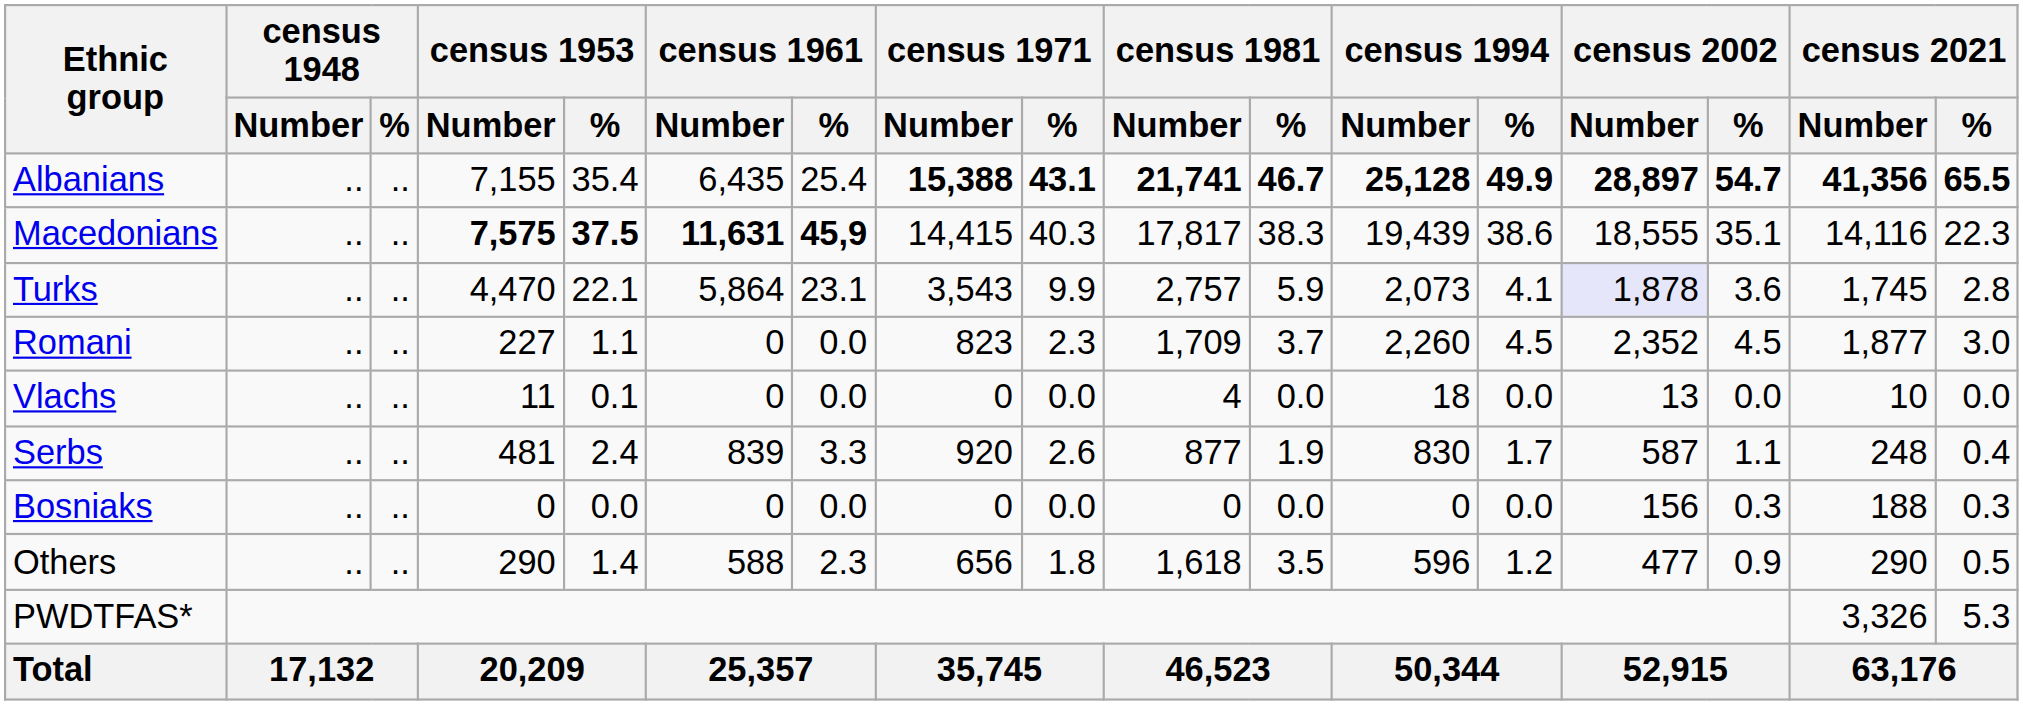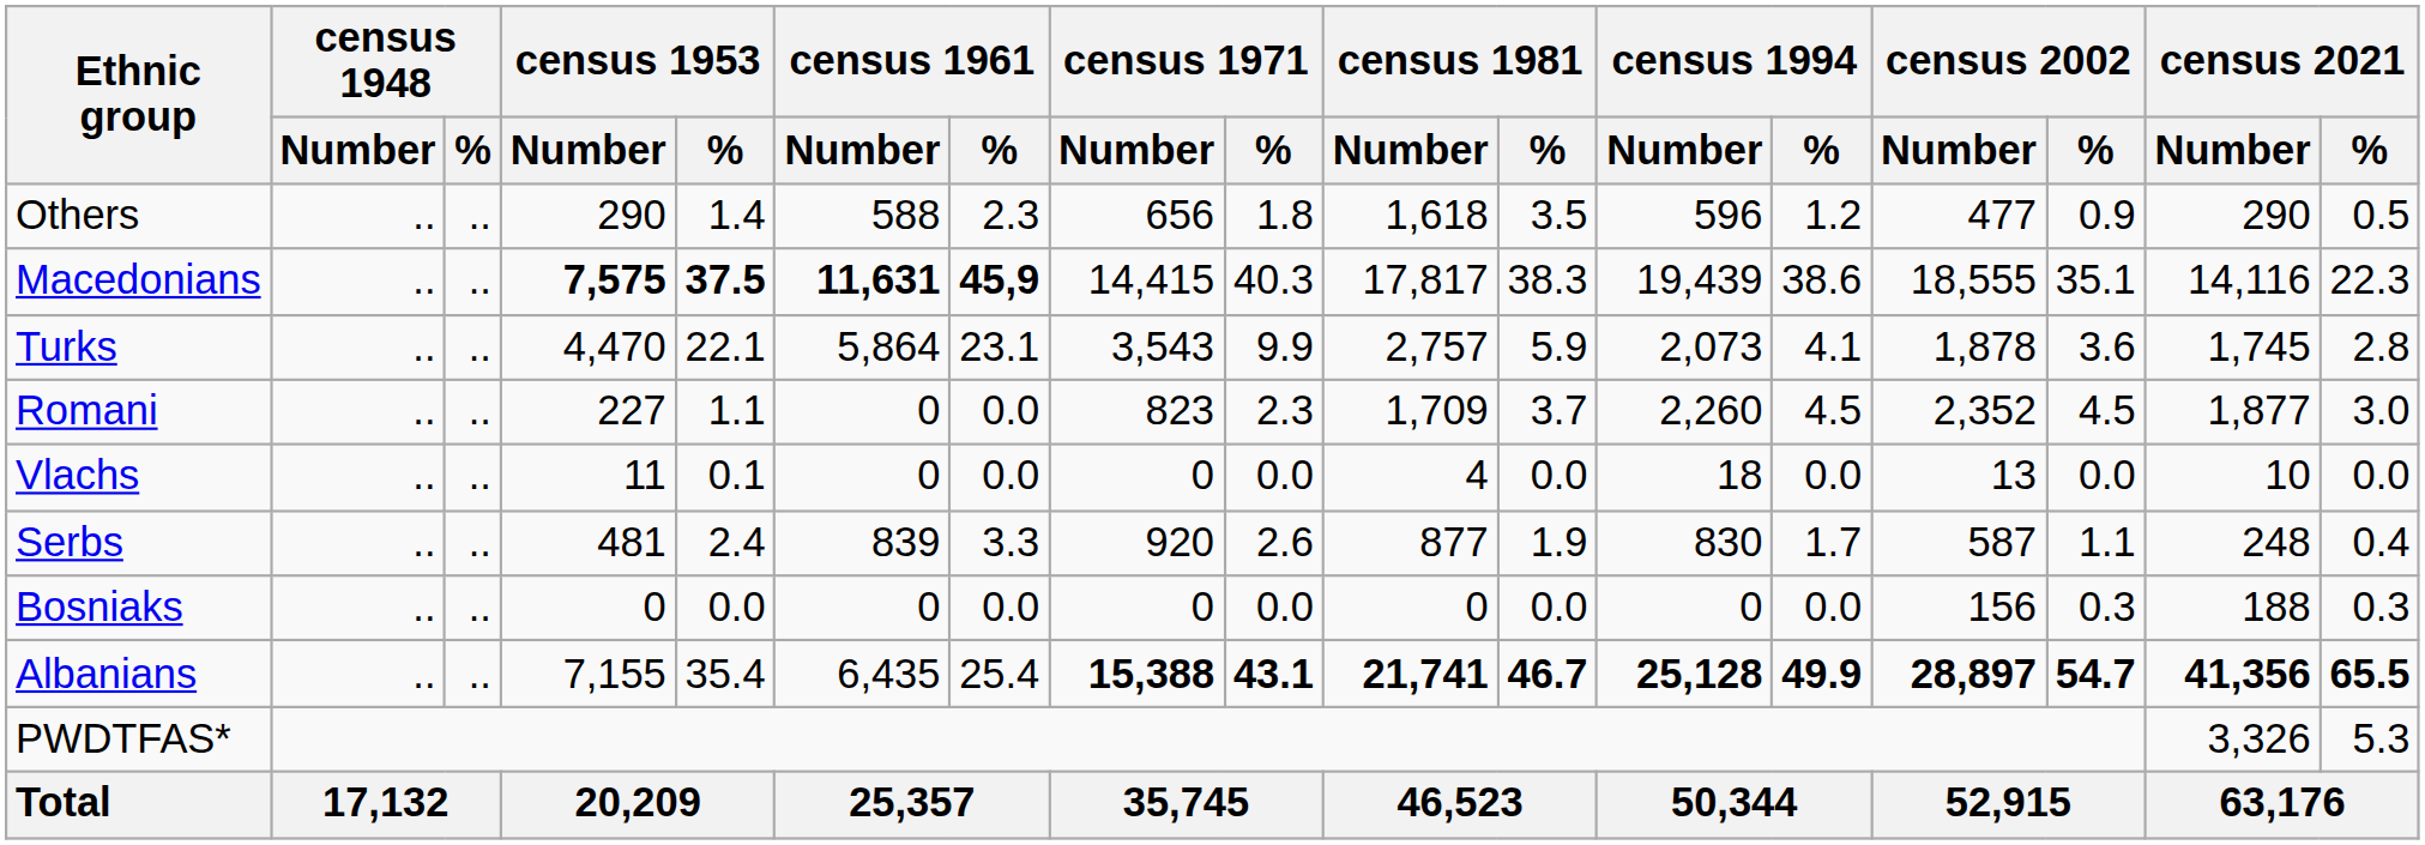 <table class="wikitable">
 <tr style="background:#e0e0e0;">
 <th rowspan="2">Ethnic<br>group</th>
 <th colspan="2">census 1948</th>
 <th colspan="2">census 1953</th>
 <th colspan="2">census 1961</th>
 <th colspan="2">census 1971</th>
 <th colspan="2">census 1981</th>
 <th colspan="2">census 1994</th>
 <th colspan="2">census 2002</th>
 <th colspan="2">census 2021</th>
 </tr>
 <tr style="background:#e0e0e0;">
 <th>Number</th>
 <th>%</th>
 <th>Number</th>
 <th>%</th>
 <th>Number</th>
 <th>%</th>
 <th>Number</th>
 <th>%</th>
 <th>Number</th>
 <th>%</th>
 <th>Number</th>
 <th>%</th>
 <th>Number</th>
 <th>%</th>
 <th>Number</th>
 <th>%</th>
 </tr>
 <tr>
-<td><a href='#'>Albanians</a></td>
+<td>Others</td>
 <td style="text-align:right;">..</td>
 <td style="text-align:right;">..</td>
-<td style="text-align:right;">7,155</td>
-<td style="text-align:right;">35.4</td>
-<td style="text-align:right;">6,435</td>
-<td style="text-align:right;">25.4</td>
-<td style="text-align:right;"><strong>15,388</strong></td>
-<td style="text-align:right;"><strong>43.1</strong></td>
-<td style="text-align:right;"><strong>21,741</strong></td>
-<td style="text-align:right;"><strong>46.7</strong></td>
-<td style="text-align:right;"><strong>25,128</strong></td>
-<td style="text-align:right;"><strong>49.9</strong></td>
-<td style="text-align:right;"><strong>28,897</strong></td>
-<td style="text-align:right;"><strong>54.7</strong></td>
-<td style="text-align:right;"><strong>41,356</strong></td>
-<td style="text-align:right;"><strong>65.5</strong></td>
+<td style="text-align:right;">290</td>
+<td style="text-align:right;">1.4</td>
+<td style="text-align:right;">588</td>
+<td style="text-align:right;">2.3</td>
+<td style="text-align:right;">656</td>
+<td style="text-align:right;">1.8</td>
+<td style="text-align:right;">1,618</td>
+<td style="text-align:right;">3.5</td>
+<td style="text-align:right;">596</td>
+<td style="text-align:right;">1.2</td>
+<td style="text-align:right;">477</td>
+<td style="text-align:right;">0.9</td>
+<td style="text-align:right;">290</td>
+<td style="text-align:right;">0.5</td>
 </tr>
 <tr>
 <td><a href='#'>Macedonians</a></td>
 <td style="text-align:right;">..</td>
 <td style="text-align:right;">..</td>
 <td style="text-align:right;"><strong>7,575</strong></td>
 <td style="text-align:right;"><strong>37.5</strong></td>
 <td style="text-align:right;"><strong>11,631</strong></td>
 <td style="text-align:right;"><strong>45,9</strong></td>
 <td style="text-align:right;">14,415</td>
 <td style="text-align:right;">40.3</td>
 <td style="text-align:right;">17,817</td>
 <td style="text-align:right;">38.3</td>
 <td style="text-align:right;">19,439</td>
 <td style="text-align:right;">38.6</td>
 <td style="text-align:right;">18,555</td>
 <td style="text-align:right;">35.1</td>
 <td style="text-align:right;">14,116</td>
 <td style="text-align:right;">22.3</td>
 </tr>
 <tr>
 <td><a href='#'>Turks</a></td>
 <td style="text-align:right;">..</td>
 <td style="text-align:right;">..</td>
 <td style="text-align:right;">4,470</td>
 <td style="text-align:right;">22.1</td>
 <td style="text-align:right;">5,864</td>
 <td style="text-align:right;">23.1</td>
 <td style="text-align:right;">3,543</td>
 <td style="text-align:right;">9.9</td>
 <td style="text-align:right;">2,757</td>
 <td style="text-align:right;">5.9</td>
 <td style="text-align:right;">2,073</td>
 <td style="text-align:right;">4.1</td>
-<td style="background: lavender; text-align:right;">1,878</td>
+<td style="text-align:right;">1,878</td>
 <td style="text-align:right;">3.6</td>
 <td style="text-align:right;">1,745</td>
 <td style="text-align:right;">2.8</td>
 </tr>
 <tr>
 <td><a href='#'>Romani</a></td>
 <td style="text-align:right;">..</td>
 <td style="text-align:right;">..</td>
 <td style="text-align:right;">227</td>
 <td style="text-align:right;">1.1</td>
 <td style="text-align:right;">0</td>
 <td style="text-align:right;">0.0</td>
 <td style="text-align:right;">823</td>
 <td style="text-align:right;">2.3</td>
 <td style="text-align:right;">1,709</td>
 <td style="text-align:right;">3.7</td>
 <td style="text-align:right;">2,260</td>
 <td style="text-align:right;">4.5</td>
 <td style="text-align:right;">2,352</td>
 <td style="text-align:right;">4.5</td>
 <td style="text-align:right;">1,877</td>
 <td style="text-align:right;">3.0</td>
 </tr>
 <tr>
 <td><a href='#'>Vlachs</a></td>
 <td style="text-align:right;">..</td>
 <td style="text-align:right;">..</td>
 <td style="text-align:right;">11</td>
 <td style="text-align:right;">0.1</td>
 <td style="text-align:right;">0</td>
 <td style="text-align:right;">0.0</td>
 <td style="text-align:right;">0</td>
 <td style="text-align:right;">0.0</td>
 <td style="text-align:right;">4</td>
 <td style="text-align:right;">0.0</td>
 <td style="text-align:right;">18</td>
 <td style="text-align:right;">0.0</td>
 <td style="text-align:right;">13</td>
 <td style="text-align:right;">0.0</td>
 <td style="text-align:right;">10</td>
 <td style="text-align:right;">0.0</td>
 </tr>
 <tr>
 <td><a href='#'>Serbs</a></td>
 <td style="text-align:right;">..</td>
 <td style="text-align:right;">..</td>
 <td style="text-align:right;">481</td>
 <td style="text-align:right;">2.4</td>
 <td style="text-align:right;">839</td>
 <td style="text-align:right;">3.3</td>
 <td style="text-align:right;">920</td>
 <td style="text-align:right;">2.6</td>
 <td style="text-align:right;">877</td>
 <td style="text-align:right;">1.9</td>
 <td style="text-align:right;">830</td>
 <td style="text-align:right;">1.7</td>
 <td style="text-align:right;">587</td>
 <td style="text-align:right;">1.1</td>
 <td style="text-align:right;">248</td>
 <td style="text-align:right;">0.4</td>
 </tr>
 <tr>
 <td><a href='#'>Bosniaks</a></td>
 <td style="text-align:right;">..</td>
 <td style="text-align:right;">..</td>
 <td style="text-align:right;">0</td>
 <td style="text-align:right;">0.0</td>
 <td style="text-align:right;">0</td>
 <td style="text-align:right;">0.0</td>
 <td style="text-align:right;">0</td>
 <td style="text-align:right;">0.0</td>
 <td style="text-align:right;">0</td>
 <td style="text-align:right;">0.0</td>
 <td style="text-align:right;">0</td>
 <td style="text-align:right;">0.0</td>
 <td style="text-align:right;">156</td>
 <td style="text-align:right;">0.3</td>
 <td style="text-align:right;">188</td>
 <td style="text-align:right;">0.3</td>
 </tr>
 <tr>
-<td>Others</td>
+<td><a href='#'>Albanians</a></td>
 <td style="text-align:right;">..</td>
 <td style="text-align:right;">..</td>
-<td style="text-align:right;">290</td>
-<td style="text-align:right;">1.4</td>
-<td style="text-align:right;">588</td>
-<td style="text-align:right;">2.3</td>
-<td style="text-align:right;">656</td>
-<td style="text-align:right;">1.8</td>
-<td style="text-align:right;">1,618</td>
-<td style="text-align:right;">3.5</td>
-<td style="text-align:right;">596</td>
-<td style="text-align:right;">1.2</td>
-<td style="text-align:right;">477</td>
-<td style="text-align:right;">0.9</td>
-<td style="text-align:right;">290</td>
-<td style="text-align:right;">0.5</td>
+<td style="text-align:right;">7,155</td>
+<td style="text-align:right;">35.4</td>
+<td style="text-align:right;">6,435</td>
+<td style="text-align:right;">25.4</td>
+<td style="text-align:right;"><strong>15,388</strong></td>
+<td style="text-align:right;"><strong>43.1</strong></td>
+<td style="text-align:right;"><strong>21,741</strong></td>
+<td style="text-align:right;"><strong>46.7</strong></td>
+<td style="text-align:right;"><strong>25,128</strong></td>
+<td style="text-align:right;"><strong>49.9</strong></td>
+<td style="text-align:right;"><strong>28,897</strong></td>
+<td style="text-align:right;"><strong>54.7</strong></td>
+<td style="text-align:right;"><strong>41,356</strong></td>
+<td style="text-align:right;"><strong>65.5</strong></td>
 </tr>
 <tr>
 <td>PWDTFAS*</td>
 <td colspan="14"></td>
 <td style="text-align:right;">3,326</td>
 <td style="text-align:right;">5.3</td>
 </tr>
 <tr style="background:#e0e0e0;">
 <th style="text-align:left;">Total</th>
 <th colspan="2">17,132</th>
 <th colspan="2">20,209</th>
 <th colspan="2">25,357</th>
 <th colspan="2">35,745</th>
 <th colspan="2">46,523</th>
 <th colspan="2">50,344</th>
 <th colspan="2">52,915</th>
 <th colspan="2">63,176</th>
 </tr>
 </table>
